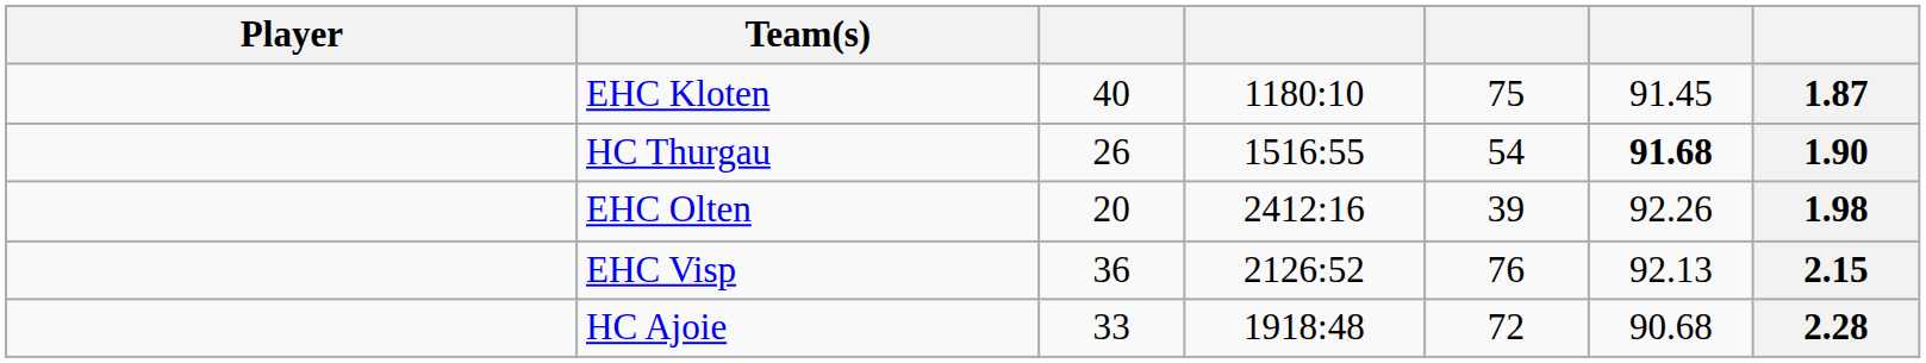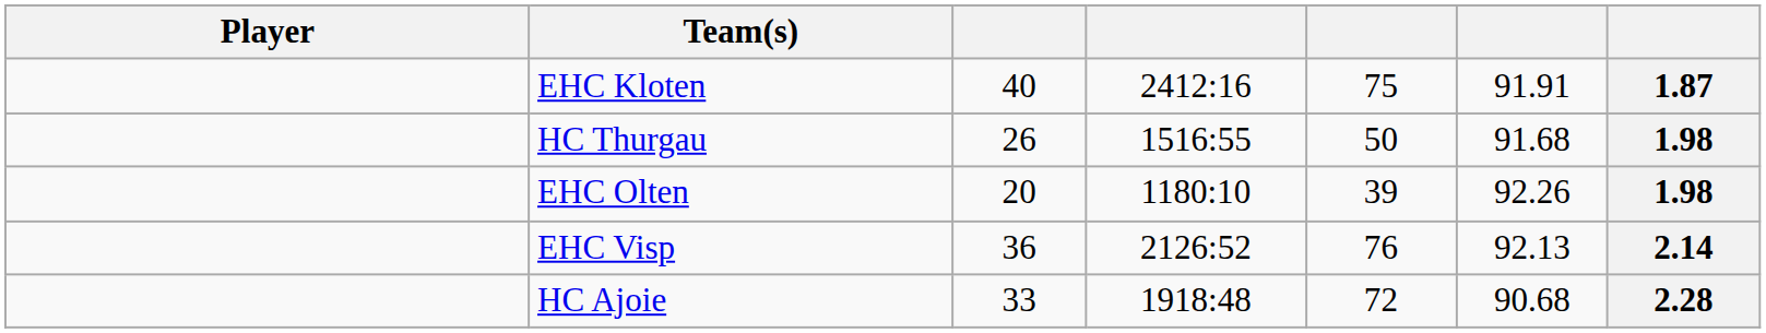 <table class="wikitable sortable" style="text-align: center">
 <tr>
 <th style="width: 15em;">Player</th>
 <th style="width: 12em;">Team(s)</th>
 <th style="width: 3.5em;"></th>
 <th style="width: 6em;"></th>
 <th style="width: 4em;"></th>
 <th style="width: 4em;"></th>
 <th style="width: 4em;"></th>
 </tr>
 <tr>
 <td style="text-align:left;"> </td>
 <td style="text-align:left;"><a href='#'>EHC Kloten</a></td>
 <td>40</td>
-<td>1180:10</td>
+<td>2412:16</td>
 <td>75</td>
-<td>91.45</td>
+<td>91.91</td>
 <th>1.87</th>
 </tr>
 <tr>
 <td style="text-align:left;"> </td>
 <td style="text-align:left;"><a href='#'>HC Thurgau</a></td>
 <td>26</td>
 <td>1516:55</td>
-<td>54</td>
-<td><strong>91.68</strong></td>
-<th>1.90</th>
+<td>50</td>
+<td>91.68</td>
+<th>1.98</th>
 </tr>
 <tr>
 <td style="text-align:left;"> </td>
 <td style="text-align:left;"><a href='#'>EHC Olten</a></td>
 <td>20</td>
-<td>2412:16</td>
+<td>1180:10</td>
 <td>39</td>
 <td>92.26</td>
 <th>1.98</th>
 </tr>
 <tr>
 <td style="text-align:left;"> </td>
 <td style="text-align:left;"><a href='#'>EHC Visp</a></td>
 <td>36</td>
 <td>2126:52</td>
 <td>76</td>
 <td>92.13</td>
-<th>2.15</th>
+<th>2.14</th>
 </tr>
 <tr>
 <td style="text-align:left;"> </td>
 <td style="text-align:left;"><a href='#'>HC Ajoie</a></td>
 <td>33</td>
 <td>1918:48</td>
 <td>72</td>
 <td>90.68</td>
 <th>2.28</th>
 </tr>
 </table>
